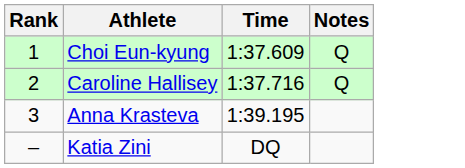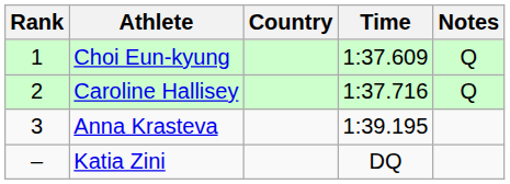 <table class="wikitable sortable" style="text-align:center">
 <tr>
 <th>Rank</th>
 <th>Athlete</th>
+<th>Country</th>
 <th>Time</th>
 <th>Notes</th>
 </tr>
 <tr bgcolor=ccffcc>
 <td>1</td>
 <td align=left><a href='#'>Choi Eun-kyung</a></td>
+<td align=left></td>
 <td>1:37.609</td>
 <td>Q</td>
 </tr>
 <tr bgcolor=ccffcc>
 <td>2</td>
 <td align=left><a href='#'>Caroline Hallisey</a></td>
+<td align=left></td>
 <td>1:37.716</td>
 <td>Q</td>
 </tr>
 <tr>
 <td>3</td>
 <td align=left><a href='#'>Anna Krasteva</a></td>
+<td align=left></td>
 <td>1:39.195</td>
 <td></td>
 </tr>
 <tr>
 <td>–</td>
 <td align=left><a href='#'>Katia Zini</a></td>
+<td align=left></td>
 <td>DQ</td>
 <td></td>
 </tr>
 </table>
